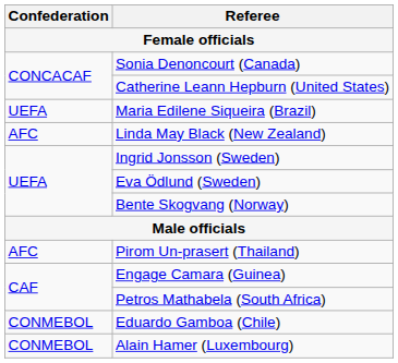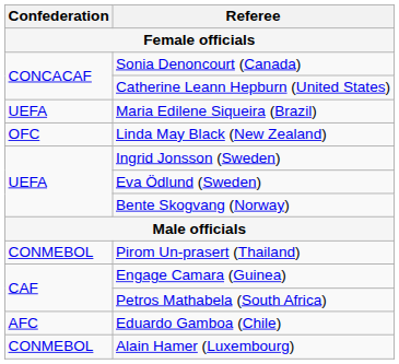 <table class="wikitable">
 <tr>
 <th>Confederation</th>
 <th>Referee</th>
 </tr>
 <tr>
 <td colspan="3" style="text-align:center; background:whitesmoke;"><strong>Female officials</strong></td>
 </tr>
 <tr>
 <td rowspan="2"><a href='#'>CONCACAF</a></td>
 <td><a href='#'>Sonia Denoncourt</a> (<a href='#'>Canada</a>)</td>
 </tr>
 <tr>
 <td><a href='#'>Catherine Leann Hepburn</a> (<a href='#'>United States</a>)</td>
 </tr>
 <tr>
 <td><a href='#'>UEFA</a></td>
 <td><a href='#'>Maria Edilene Siqueira</a> (<a href='#'>Brazil</a>)</td>
 </tr>
 <tr>
-<td><a href='#'>AFC</a></td>
+<td><a href='#'>OFC</a></td>
 <td><a href='#'>Linda May Black</a> (<a href='#'>New Zealand</a>)</td>
 </tr>
 <tr>
 <td rowspan="3"><a href='#'>UEFA</a></td>
 <td><a href='#'>Ingrid Jonsson</a> (<a href='#'>Sweden</a>)</td>
 </tr>
 <tr>
 <td><a href='#'>Eva Ödlund</a> (<a href='#'>Sweden</a>)</td>
 </tr>
 <tr>
 <td><a href='#'>Bente Skogvang</a> (<a href='#'>Norway</a>)</td>
 </tr>
 <tr>
 <td colspan="3" style="text-align:center; background:whitesmoke;"><strong>Male officials</strong></td>
 </tr>
 <tr>
-<td><a href='#'>AFC</a></td>
+<td><a href='#'>CONMEBOL</a></td>
 <td><a href='#'>Pirom Un-prasert</a> (<a href='#'>Thailand</a>)</td>
 </tr>
 <tr>
 <td rowspan="2"><a href='#'>CAF</a></td>
 <td><a href='#'>Engage Camara</a> (<a href='#'>Guinea</a>)</td>
 </tr>
 <tr>
 <td><a href='#'>Petros Mathabela</a> (<a href='#'>South Africa</a>)</td>
 </tr>
 <tr>
-<td><a href='#'>CONMEBOL</a></td>
+<td><a href='#'>AFC</a></td>
 <td><a href='#'>Eduardo Gamboa</a> (<a href='#'>Chile</a>)</td>
 </tr>
 <tr>
 <td><a href='#'>CONMEBOL</a></td>
 <td><a href='#'>Alain Hamer</a> (<a href='#'>Luxembourg</a>)</td>
 </tr>
 </table>
